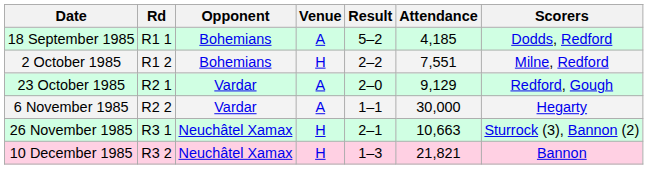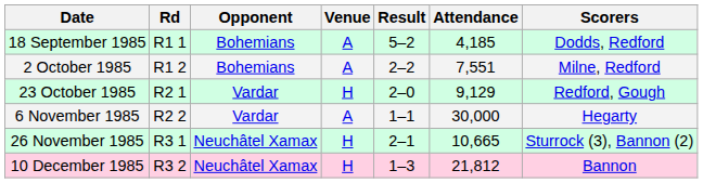 <table class="wikitable sortable" style="font-size:95%; text-align:center">
 <tr>
 <th>Date</th>
 <th>Rd</th>
 <th>Opponent</th>
 <th>Venue</th>
 <th>Result</th>
 <th>Attendance</th>
 <th>Scorers</th>
 </tr>
 <tr bgcolor = "#d0ffe3">
 <td>18 September 1985</td>
 <td>R1 1</td>
 <td> <a href='#'>Bohemians</a></td>
 <td><a href='#'>A</a></td>
 <td>5–2</td>
 <td>4,185</td>
 <td><a href='#'>Dodds</a>, <a href='#'>Redford</a></td>
 </tr>
 <tr bgcolor = "#f3f3f3">
 <td>2 October 1985</td>
 <td>R1 2</td>
 <td> <a href='#'>Bohemians</a></td>
-<td><a href='#'>H</a></td>
+<td><a href='#'>A</a></td>
 <td>2–2</td>
 <td>7,551</td>
 <td><a href='#'>Milne</a>, <a href='#'>Redford</a></td>
 </tr>
 <tr bgcolor = "#d0ffe3">
 <td>23 October 1985</td>
 <td>R2 1</td>
 <td> <a href='#'>Vardar</a></td>
-<td><a href='#'>A</a></td>
+<td><a href='#'>H</a></td>
 <td>2–0</td>
 <td>9,129</td>
 <td><a href='#'>Redford</a>, <a href='#'>Gough</a></td>
 </tr>
 <tr bgcolor = "#f3f3f3">
 <td>6 November 1985</td>
 <td>R2 2</td>
 <td> <a href='#'>Vardar</a></td>
 <td><a href='#'>A</a></td>
 <td>1–1</td>
 <td>30,000</td>
 <td><a href='#'>Hegarty</a></td>
 </tr>
 <tr bgcolor = "#d0ffe3">
 <td>26 November 1985</td>
 <td>R3 1</td>
 <td> <a href='#'>Neuchâtel Xamax</a></td>
 <td><a href='#'>H</a></td>
 <td>2–1</td>
-<td>10,663</td>
+<td>10,665</td>
 <td><a href='#'>Sturrock</a> (3), <a href='#'>Bannon</a> (2)</td>
 </tr>
 <tr bgcolor = "#ffd0e3">
 <td>10 December 1985</td>
 <td>R3 2</td>
 <td> <a href='#'>Neuchâtel Xamax</a></td>
 <td><a href='#'>H</a></td>
 <td>1–3</td>
-<td>21,821</td>
+<td>21,812</td>
 <td><a href='#'>Bannon</a></td>
 </tr>
 </table>
